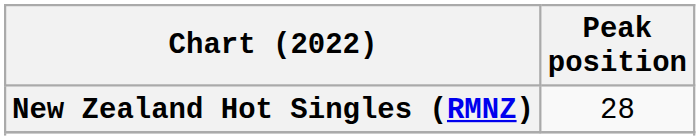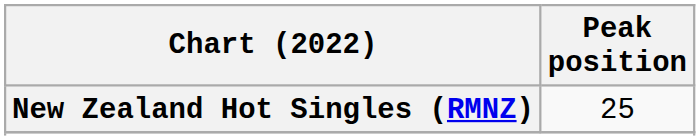 <table class="wikitable sortable plainrowheaders" style="text-align:center">
 <tr>
 <th scope="col">Chart (2022)</th>
 <th scope="col">Peak<br>position</th>
 </tr>
 <tr>
 <th scope="row">New Zealand Hot Singles (<a href='#'>RMNZ</a>)</th>
-<td>28</td>
+<td>25</td>
 </tr>
 <tr>
 </tr>
 <tr>
 </tr>
 </table>
